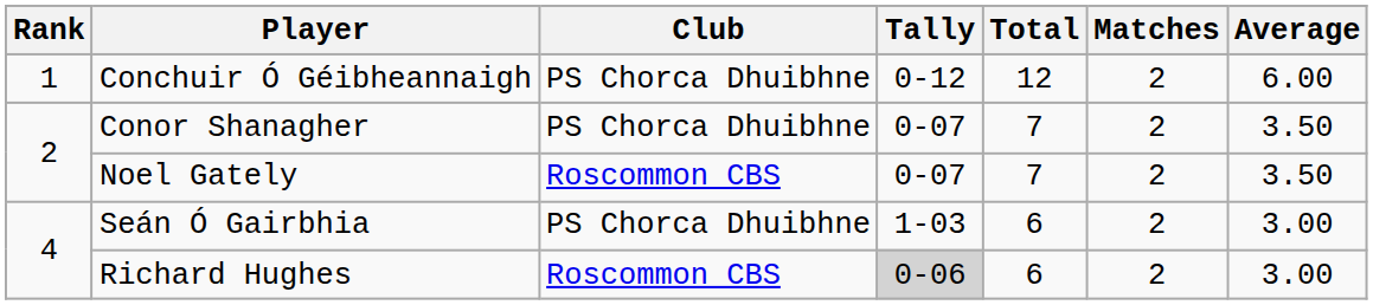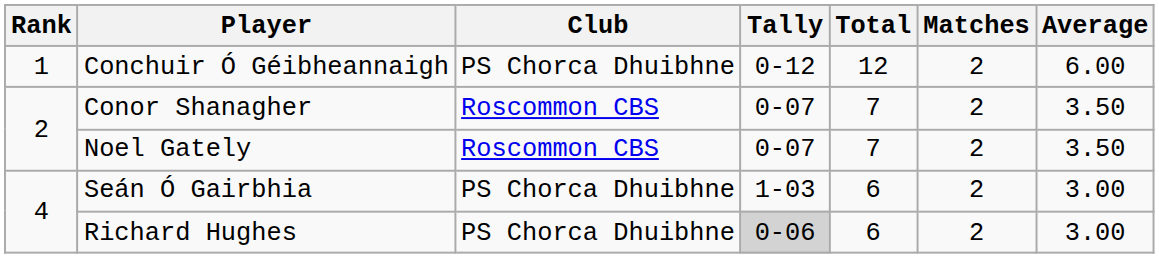 <table class="wikitable">
 <tr>
 <th>Rank</th>
 <th>Player</th>
 <th>Club</th>
 <th>Tally</th>
 <th>Total</th>
 <th>Matches</th>
 <th>Average</th>
 </tr>
 <tr>
 <td rowspan="1" style="text-align:center;">1</td>
 <td>Conchuir Ó Géibheannaigh</td>
 <td>PS Chorca Dhuibhne</td>
 <td align=center>0-12</td>
 <td align=center>12</td>
 <td align=center>2</td>
 <td align=center>6.00</td>
 </tr>
 <tr>
 <td rowspan="2" style="text-align:center;">2</td>
 <td>Conor Shanagher</td>
-<td>PS Chorca Dhuibhne</td>
+<td><a href='#'>Roscommon CBS</a></td>
 <td align=center>0-07</td>
 <td align=center>7</td>
 <td align=center>2</td>
 <td align=center>3.50</td>
 </tr>
 <tr>
 <td>Noel Gately</td>
 <td><a href='#'>Roscommon CBS</a></td>
 <td align=center>0-07</td>
 <td align=center>7</td>
 <td align=center>2</td>
 <td align=center>3.50</td>
 </tr>
 <tr>
 <td rowspan="2" style="text-align:center;">4</td>
 <td>Seán Ó Gairbhia</td>
 <td>PS Chorca Dhuibhne</td>
 <td align=center>1-03</td>
 <td align=center>6</td>
 <td align=center>2</td>
 <td align=center>3.00</td>
 </tr>
 <tr>
 <td>Richard Hughes</td>
-<td><a href='#'>Roscommon CBS</a></td>
+<td>PS Chorca Dhuibhne</td>
 <td align=center style="background: lightgrey;">0-06</td>
 <td align=center>6</td>
 <td align=center>2</td>
 <td align=center>3.00</td>
 </tr>
 </table>
